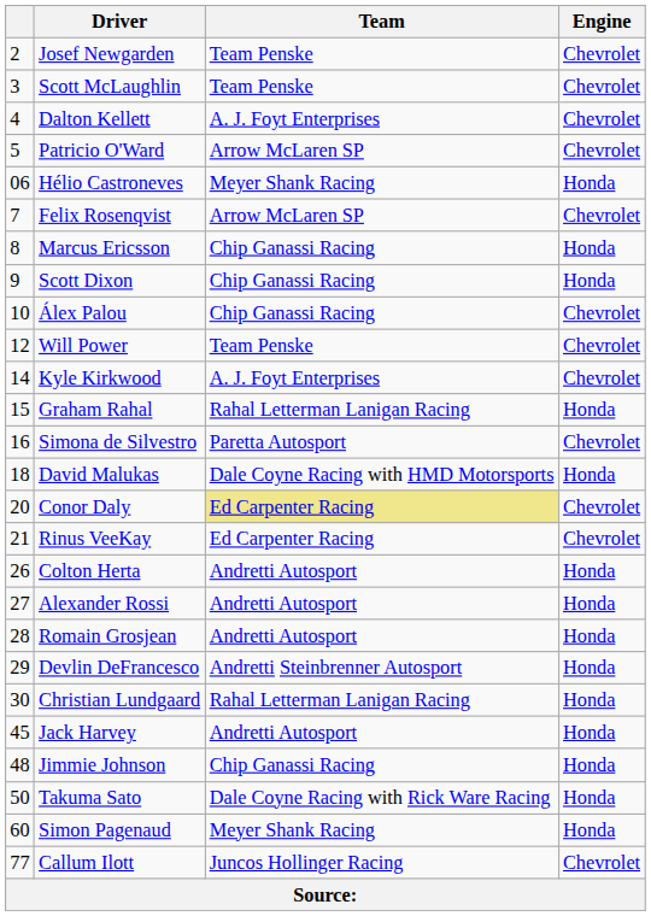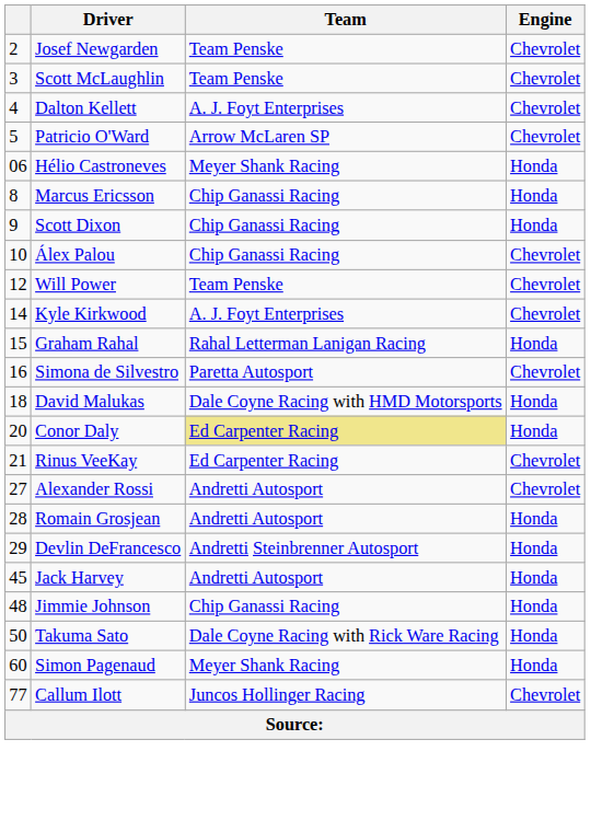 <table class="wikitable" style="font-size: 95%;">
 <tr>
 <th align=center></th>
 <th>Driver</th>
 <th>Team</th>
 <th>Engine</th>
 </tr>
 <tr>
 <td>2</td>
 <td> <a href='#'>Josef Newgarden</a></td>
 <td><a href='#'>Team Penske</a></td>
 <td><a href='#'>Chevrolet</a></td>
 </tr>
 <tr>
 <td>3</td>
 <td> <a href='#'>Scott McLaughlin</a></td>
 <td><a href='#'>Team Penske</a></td>
 <td><a href='#'>Chevrolet</a></td>
 </tr>
 <tr>
 <td>4</td>
 <td> <a href='#'>Dalton Kellett</a></td>
 <td><a href='#'>A. J. Foyt Enterprises</a></td>
 <td><a href='#'>Chevrolet</a></td>
 </tr>
 <tr>
 <td>5</td>
 <td> <a href='#'>Patricio O'Ward</a></td>
 <td><a href='#'>Arrow McLaren SP</a></td>
 <td><a href='#'>Chevrolet</a></td>
 </tr>
 <tr>
 <td>06</td>
 <td> <a href='#'>Hélio Castroneves</a></td>
 <td><a href='#'>Meyer Shank Racing</a></td>
 <td><a href='#'>Honda</a></td>
-</tr>
-<tr>
-<td>7</td>
-<td> <a href='#'>Felix Rosenqvist</a></td>
-<td><a href='#'>Arrow McLaren SP</a></td>
-<td><a href='#'>Chevrolet</a></td>
 </tr>
 <tr>
 <td>8</td>
 <td> <a href='#'>Marcus Ericsson</a> <strong></strong></td>
 <td><a href='#'>Chip Ganassi Racing</a></td>
 <td><a href='#'>Honda</a></td>
 </tr>
 <tr>
 <td>9</td>
 <td> <a href='#'>Scott Dixon</a></td>
 <td><a href='#'>Chip Ganassi Racing</a></td>
 <td><a href='#'>Honda</a></td>
 </tr>
 <tr>
 <td>10</td>
 <td> <a href='#'>Álex Palou</a></td>
 <td><a href='#'>Chip Ganassi Racing</a></td>
 <td><a href='#'>Chevrolet</a></td>
 </tr>
 <tr>
 <td>12</td>
 <td> <a href='#'>Will Power</a></td>
 <td><a href='#'>Team Penske</a></td>
 <td><a href='#'>Chevrolet</a></td>
 </tr>
 <tr>
 <td>14</td>
 <td> <a href='#'>Kyle Kirkwood</a> <strong></strong></td>
 <td><a href='#'>A. J. Foyt Enterprises</a></td>
 <td><a href='#'>Chevrolet</a></td>
 </tr>
 <tr>
 <td>15</td>
 <td> <a href='#'>Graham Rahal</a></td>
 <td><a href='#'>Rahal Letterman Lanigan Racing</a></td>
 <td><a href='#'>Honda</a></td>
 </tr>
 <tr>
 <td>16</td>
 <td> <a href='#'>Simona de Silvestro</a></td>
 <td><a href='#'>Paretta Autosport</a></td>
 <td><a href='#'>Chevrolet</a></td>
 </tr>
 <tr>
 <td>18</td>
 <td> <a href='#'>David Malukas</a> <strong></strong></td>
 <td><a href='#'>Dale Coyne Racing</a> with <a href='#'>HMD Motorsports</a></td>
 <td><a href='#'>Honda</a></td>
 </tr>
 <tr>
 <td>20</td>
 <td> <a href='#'>Conor Daly</a></td>
 <td style="background: khaki;"><a href='#'>Ed Carpenter Racing</a></td>
-<td><a href='#'>Chevrolet</a></td>
+<td><a href='#'>Honda</a></td>
 </tr>
 <tr>
 <td>21</td>
 <td> <a href='#'>Rinus VeeKay</a></td>
 <td><a href='#'>Ed Carpenter Racing</a></td>
 <td><a href='#'>Chevrolet</a></td>
 </tr>
 <tr>
-<td>26</td>
-<td> <a href='#'>Colton Herta</a></td>
-<td><a href='#'>Andretti Autosport</a></td>
-<td><a href='#'>Honda</a></td>
-</tr>
-<tr>
 <td>27</td>
 <td> <a href='#'>Alexander Rossi</a></td>
 <td><a href='#'>Andretti Autosport</a></td>
-<td><a href='#'>Honda</a></td>
+<td><a href='#'>Chevrolet</a></td>
 </tr>
 <tr>
 <td>28</td>
 <td> <a href='#'>Romain Grosjean</a></td>
 <td><a href='#'>Andretti Autosport</a></td>
 <td><a href='#'>Honda</a></td>
 </tr>
 <tr>
 <td>29</td>
 <td> <a href='#'>Devlin DeFrancesco</a> <strong></strong></td>
 <td><a href='#'>Andretti</a> <a href='#'>Steinbrenner Autosport</a></td>
-<td><a href='#'>Honda</a></td>
-</tr>
-<tr>
-<td>30</td>
-<td> <a href='#'>Christian Lundgaard</a> <strong></strong></td>
-<td><a href='#'>Rahal Letterman Lanigan Racing</a></td>
 <td><a href='#'>Honda</a></td>
 </tr>
 <tr>
 <td>45</td>
 <td> <a href='#'>Jack Harvey</a></td>
 <td><a href='#'>Andretti Autosport</a></td>
 <td><a href='#'>Honda</a></td>
 </tr>
 <tr>
 <td>48</td>
 <td> <a href='#'>Jimmie Johnson</a></td>
 <td><a href='#'>Chip Ganassi Racing</a></td>
 <td><a href='#'>Honda</a></td>
 </tr>
 <tr>
 <td>50</td>
 <td> <a href='#'>Takuma Sato</a></td>
 <td><a href='#'>Dale Coyne Racing</a> with <a href='#'>Rick Ware Racing</a></td>
 <td><a href='#'>Honda</a></td>
 </tr>
 <tr>
 <td>60</td>
 <td> <a href='#'>Simon Pagenaud</a></td>
 <td><a href='#'>Meyer Shank Racing</a></td>
 <td><a href='#'>Honda</a></td>
 </tr>
 <tr>
 <td>77</td>
 <td> <a href='#'>Callum Ilott</a> <strong></strong></td>
 <td><a href='#'>Juncos Hollinger Racing</a></td>
 <td><a href='#'>Chevrolet</a></td>
 </tr>
 <tr>
 <th colspan=4>Source:</th>
 </tr>
 </table>
